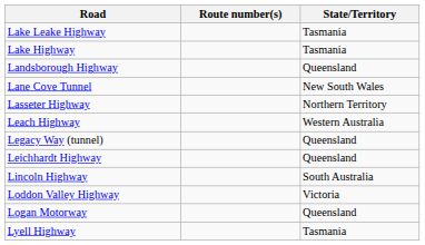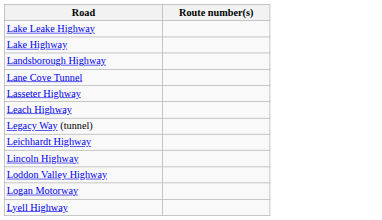 <table class=wikitable>
 <tr>
 <th style="width:15em;">Road</th>
 <th style="width:10em;">Route number(s)</th>
-<th style="width:10em;">State/Territory</th>
 </tr>
 <tr>
 <td><a href='#'>Lake Leake Highway</a></td>
 <td></td>
-<td>Tasmania</td>
 </tr>
 <tr>
 <td><a href='#'>Lake Highway</a></td>
 <td></td>
-<td>Tasmania</td>
 </tr>
 <tr>
 <td><a href='#'>Landsborough Highway</a></td>
 <td></td>
-<td>Queensland</td>
 </tr>
 <tr>
 <td><a href='#'>Lane Cove Tunnel</a></td>
 <td></td>
-<td>New South Wales</td>
 </tr>
 <tr>
 <td><a href='#'>Lasseter Highway</a></td>
 <td></td>
-<td>Northern Territory</td>
 </tr>
 <tr>
 <td><a href='#'>Leach Highway</a></td>
 <td></td>
-<td>Western Australia</td>
 </tr>
 <tr>
 <td><a href='#'>Legacy Way</a> (tunnel)</td>
 <td></td>
-<td>Queensland</td>
 </tr>
 <tr>
 <td><a href='#'>Leichhardt Highway</a></td>
 <td> </td>
-<td>Queensland</td>
 </tr>
 <tr>
 <td><a href='#'>Lincoln Highway</a></td>
 <td></td>
-<td>South Australia</td>
 </tr>
 <tr>
 <td><a href='#'>Loddon Valley Highway</a></td>
 <td></td>
-<td>Victoria</td>
 </tr>
 <tr>
 <td><a href='#'>Logan Motorway</a></td>
 <td> </td>
-<td>Queensland</td>
 </tr>
 <tr>
 <td><a href='#'>Lyell Highway</a></td>
 <td></td>
-<td>Tasmania</td>
 </tr>
 </table>
